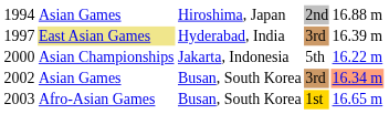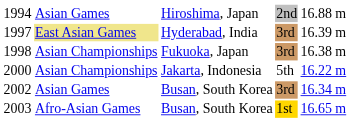 <table>
 <tr>
 <td>1994</td>
 <td><a href='#'>Asian Games</a></td>
 <td><a href='#'>Hiroshima</a>, Japan</td>
 <td bgcolor="silver">2nd</td>
 <td>16.88 m</td>
 </tr>
 <tr>
 <td>1997</td>
 <td style="background: khaki;"><a href='#'>East Asian Games</a></td>
 <td><a href='#'>Hyderabad</a>, India</td>
 <td bgcolor="cc9966">3rd</td>
 <td>16.39 m</td>
 </tr>
 <tr>
+<td>1998</td>
+<td><a href='#'>Asian Championships</a></td>
+<td><a href='#'>Fukuoka</a>, Japan</td>
+<td bgcolor="cc9966">3rd</td>
+<td>16.38 m</td>
+</tr>
+<tr>
 <td>2000</td>
 <td><a href='#'>Asian Championships</a></td>
 <td><a href='#'>Jakarta</a>, Indonesia</td>
 <td>5th</td>
 <td><a href='#'>16.22 m</a></td>
 </tr>
 <tr>
 <td>2002</td>
 <td><a href='#'>Asian Games</a></td>
 <td><a href='#'>Busan</a>, South Korea</td>
 <td bgcolor="cc9966">3rd</td>
-<td style="background: lightsalmon;"><a href='#'>16.34 m</a></td>
+<td><a href='#'>16.34 m</a></td>
 </tr>
 <tr>
 <td>2003</td>
 <td><a href='#'>Afro-Asian Games</a></td>
 <td><a href='#'>Busan</a>, South Korea</td>
 <td bgcolor=gold>1st</td>
 <td><a href='#'>16.65 m</a></td>
 </tr>
 </table>
